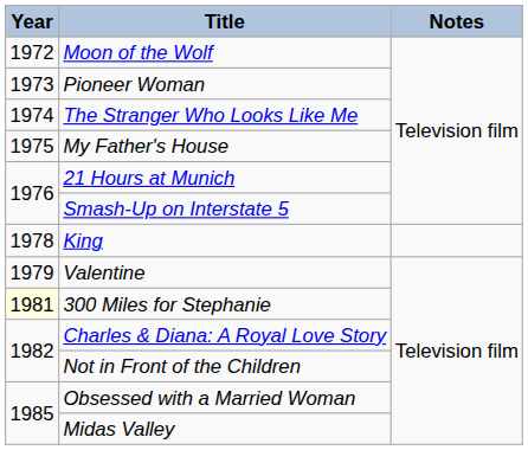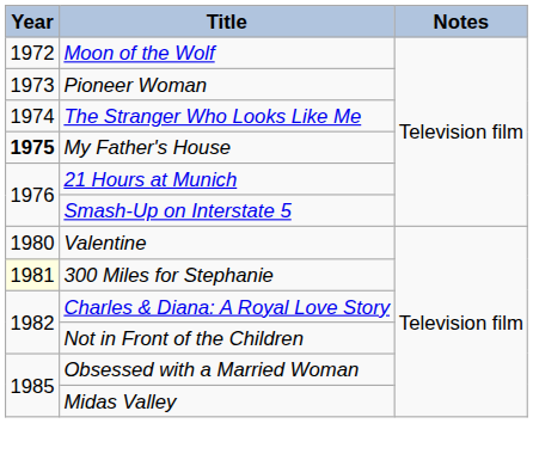 <table class="wikitable" style="font-size:95%;">
 <tr>
 <th style="background:#B0C4DE;">Year</th>
 <th style="background:#B0C4DE;">Title</th>
 <th style="background:#B0C4DE;">Notes</th>
 </tr>
 <tr>
 <td>1972</td>
 <td><em><a href='#'>Moon of the Wolf</a></em></td>
 <td rowspan=6>Television film</td>
 </tr>
 <tr>
 <td>1973</td>
 <td><em>Pioneer Woman</em></td>
 </tr>
 <tr>
 <td>1974</td>
 <td><em><a href='#'>The Stranger Who Looks Like Me</a></em></td>
 </tr>
 <tr>
-<td>1975</td>
+<td><strong>1975</strong></td>
 <td><em>My Father's House</em></td>
 </tr>
 <tr>
 <td rowspan=2>1976</td>
 <td><em><a href='#'>21 Hours at Munich</a></em></td>
 </tr>
 <tr>
 <td><em><a href='#'>Smash-Up on Interstate 5</a></em></td>
 </tr>
 <tr>
-<td>1978</td>
-<td><em><a href='#'>King</a></em></td>
-<td></td>
-</tr>
-<tr>
-<td>1979</td>
+<td>1980</td>
 <td><em>Valentine</em></td>
 <td rowspan=6>Television film</td>
 </tr>
 <tr>
 <td style="background: lightyellow;">1981</td>
 <td><em>300 Miles for Stephanie</em></td>
 </tr>
 <tr>
 <td rowspan=2>1982</td>
 <td><em><a href='#'>Charles & Diana: A Royal Love Story</a></em></td>
 </tr>
 <tr>
 <td><em>Not in Front of the Children</em></td>
 </tr>
 <tr>
 <td rowspan=2>1985</td>
 <td><em>Obsessed with a Married Woman</em></td>
 </tr>
 <tr>
 <td><em>Midas Valley</em></td>
 </tr>
 </table>
